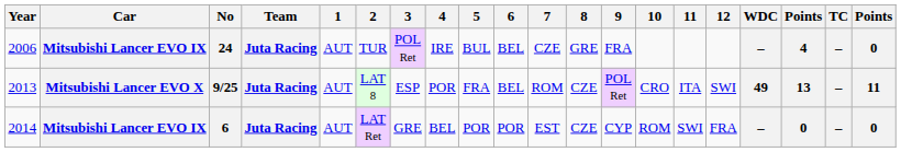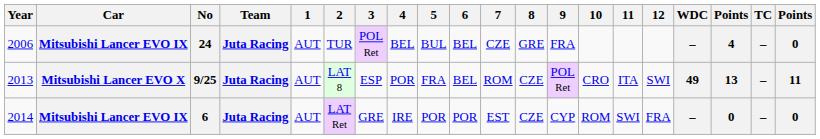 <table class="wikitable" style="text-align:center; font-size:90%">
 <tr>
 <th>Year</th>
 <th>Car</th>
 <th>No</th>
 <th>Team</th>
 <th>1</th>
 <th>2</th>
 <th>3</th>
 <th>4</th>
 <th>5</th>
 <th>6</th>
 <th>7</th>
 <th>8</th>
 <th>9</th>
 <th>10</th>
 <th>11</th>
 <th>12</th>
 <th>WDC</th>
 <th>Points</th>
 <th>TC</th>
 <th>Points</th>
 </tr>
 <tr>
 <td><a href='#'>2006</a></td>
 <th><a href='#'>Mitsubishi Lancer EVO IX</a></th>
 <th>24</th>
 <th> <a href='#'>Juta Racing</a></th>
 <td><a href='#'>AUT</a></td>
 <td><a href='#'>TUR</a></td>
 <td style="background:#EFCFFF;"><a href='#'>POL</a><br><small>Ret</small></td>
-<td><a href='#'>IRE</a></td>
+<td><a href='#'>BEL</a></td>
 <td><a href='#'>BUL</a></td>
 <td><a href='#'>BEL</a></td>
 <td><a href='#'>CZE</a></td>
 <td><a href='#'>GRE</a></td>
 <td><a href='#'>FRA</a></td>
 <td></td>
 <td></td>
 <td></td>
 <th>–</th>
 <th>4</th>
 <th>–</th>
 <th>0</th>
 </tr>
 <tr>
 <td><a href='#'>2013</a></td>
 <th><a href='#'>Mitsubishi Lancer EVO X</a></th>
 <th>9/25</th>
 <th> <a href='#'>Juta Racing</a></th>
 <td><a href='#'>AUT</a></td>
 <td style="background:#dfffdf;"><a href='#'>LAT</a><br><small>8</small></td>
 <td><a href='#'>ESP</a></td>
 <td><a href='#'>POR</a></td>
 <td><a href='#'>FRA</a></td>
 <td><a href='#'>BEL</a></td>
 <td><a href='#'>ROM</a></td>
 <td><a href='#'>CZE</a></td>
 <td style="background:#EFCFFF;"><a href='#'>POL</a><br><small>Ret</small></td>
 <td><a href='#'>CRO</a></td>
 <td><a href='#'>ITA</a></td>
 <td><a href='#'>SWI</a></td>
 <th>49</th>
 <th>13</th>
 <th>–</th>
 <th>11</th>
 </tr>
 <tr>
 <td><a href='#'>2014</a></td>
 <th><a href='#'>Mitsubishi Lancer EVO IX</a></th>
 <th>6</th>
 <th> <a href='#'>Juta Racing</a></th>
 <td><a href='#'>AUT</a></td>
 <td style="background:#EFCFFF;"><a href='#'>LAT</a><br><small>Ret</small></td>
 <td><a href='#'>GRE</a></td>
-<td><a href='#'>BEL</a></td>
+<td><a href='#'>IRE</a></td>
 <td><a href='#'>POR</a></td>
 <td><a href='#'>POR</a></td>
 <td><a href='#'>EST</a></td>
 <td><a href='#'>CZE</a></td>
 <td><a href='#'>CYP</a></td>
 <td><a href='#'>ROM</a></td>
 <td><a href='#'>SWI</a></td>
 <td><a href='#'>FRA</a></td>
 <th>–</th>
 <th>0</th>
 <th>–</th>
 <th>0</th>
 </tr>
 </table>
